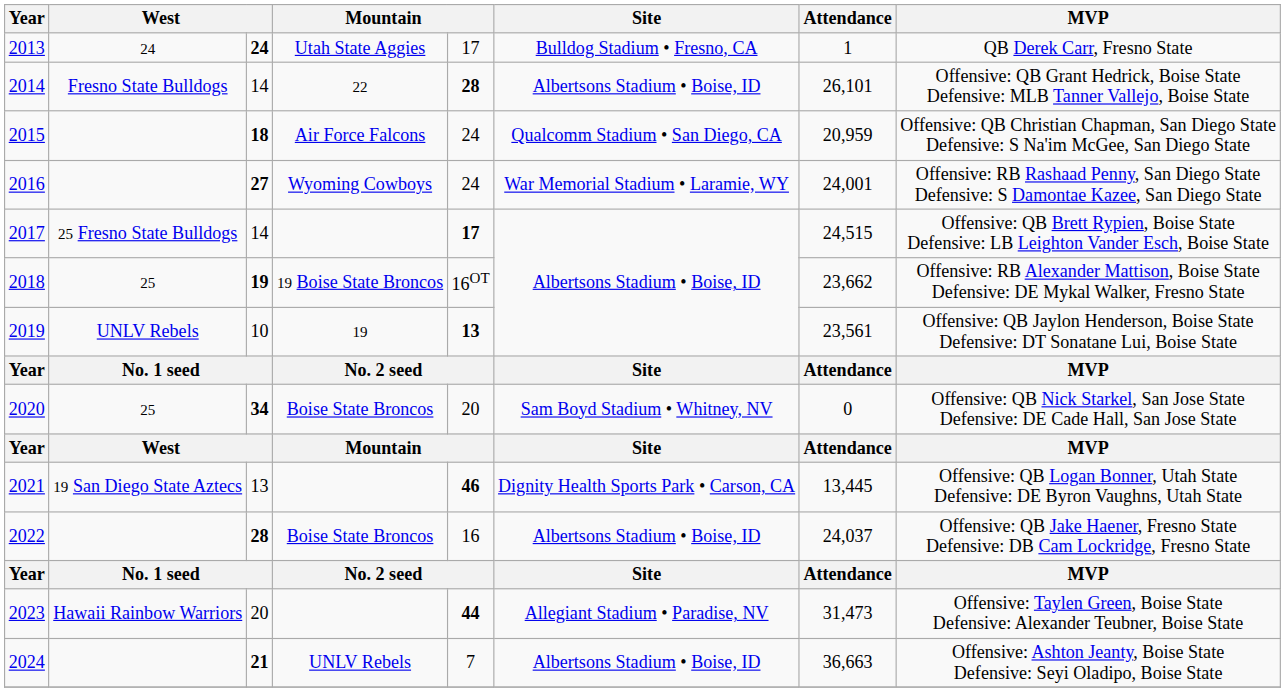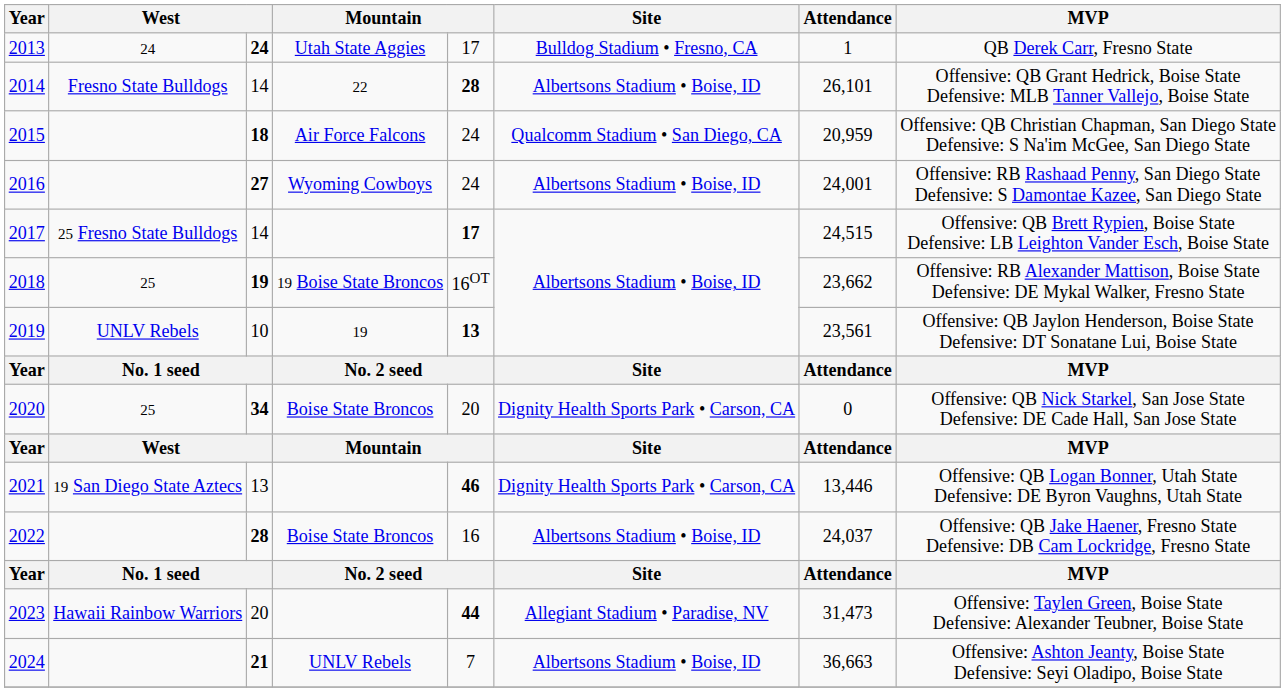 <table class="wikitable" style="text-align:center;">
 <tr>
 <th>Year</th>
 <th colspan=2>West</th>
 <th colspan=2>Mountain</th>
 <th>Site</th>
 <th>Attendance</th>
 <th>MVP</th>
 </tr>
 <tr>
 <td><a href='#'>2013</a></td>
 <td style=><small>24</small> <strong><a href='#'></a></strong></td>
 <td><strong>24</strong></td>
 <td><a href='#'>Utah State Aggies</a></td>
 <td>17</td>
 <td><a href='#'>Bulldog Stadium</a> • <a href='#'>Fresno, CA</a></td>
 <td>1</td>
 <td>QB <a href='#'>Derek Carr</a>, Fresno State</td>
 </tr>
 <tr>
 <td><a href='#'>2014</a></td>
 <td><a href='#'>Fresno State Bulldogs</a></td>
 <td>14</td>
 <td style=><small>22</small> <strong><a href='#'></a></strong></td>
 <td><strong>28</strong></td>
 <td><a href='#'>Albertsons Stadium</a> • <a href='#'>Boise, ID</a></td>
 <td>26,101</td>
 <td>Offensive: QB Grant Hedrick, Boise State<br>Defensive: MLB <a href='#'>Tanner Vallejo</a>, Boise State</td>
 </tr>
 <tr>
 <td><a href='#'>2015</a></td>
 <td style=><strong><a href='#'></a></strong></td>
 <td><strong>18</strong></td>
 <td><a href='#'>Air Force Falcons</a></td>
 <td>24</td>
 <td><a href='#'>Qualcomm Stadium</a> • <a href='#'>San Diego, CA</a></td>
 <td>20,959</td>
 <td>Offensive: QB Christian Chapman, San Diego State<br>Defensive: S Na'im McGee, San Diego State</td>
 </tr>
 <tr>
 <td><a href='#'>2016</a></td>
 <td style=><strong><a href='#'></a></strong></td>
 <td><strong>27</strong></td>
 <td><a href='#'>Wyoming Cowboys</a></td>
 <td>24</td>
-<td><a href='#'>War Memorial Stadium</a> • <a href='#'>Laramie, WY</a></td>
+<td><a href='#'>Albertsons Stadium</a> • <a href='#'>Boise, ID</a></td>
 <td>24,001</td>
 <td>Offensive: RB <a href='#'>Rashaad Penny</a>, San Diego State<br>Defensive: S <a href='#'>Damontae Kazee</a>, San Diego State</td>
 </tr>
 <tr>
 <td><a href='#'>2017</a></td>
 <td><small>25</small> <a href='#'>Fresno State Bulldogs</a></td>
 <td>14</td>
 <td style=><a href='#'></a></td>
 <td><strong>17</strong></td>
 <td rowspan=3><a href='#'>Albertsons Stadium</a> • <a href='#'>Boise, ID</a></td>
 <td>24,515</td>
 <td>Offensive: QB <a href='#'>Brett Rypien</a>, Boise State<br>Defensive: LB <a href='#'>Leighton Vander Esch</a>, Boise State</td>
 </tr>
 <tr>
 <td><a href='#'>2018</a></td>
 <td style=><small>25</small> <strong><a href='#'></a></strong></td>
 <td><strong>19</strong></td>
 <td><small>19</small> <a href='#'>Boise State Broncos</a></td>
 <td>16<sup>OT</sup></td>
 <td>23,662</td>
 <td>Offensive: RB <a href='#'>Alexander Mattison</a>, Boise State<br>Defensive: DE Mykal Walker, Fresno State</td>
 </tr>
 <tr>
 <td><a href='#'>2019</a></td>
 <td><a href='#'>UNLV Rebels</a></td>
 <td>10</td>
 <td style=><small>19</small> <strong><a href='#'></a></strong></td>
 <td><strong>13</strong></td>
 <td>23,561</td>
 <td>Offensive: QB Jaylon Henderson, Boise State<br>Defensive: DT Sonatane Lui, Boise State</td>
 </tr>
 <tr>
 <th>Year</th>
 <th colspan=2>No. 1 seed</th>
 <th colspan=2>No. 2 seed</th>
 <th>Site</th>
 <th>Attendance</th>
 <th>MVP</th>
 </tr>
 <tr>
 <td><a href='#'>2020</a></td>
 <td style=><small>25</small> <strong><a href='#'></a></strong></td>
 <td><strong>34</strong></td>
 <td><a href='#'>Boise State Broncos</a></td>
 <td>20</td>
-<td><a href='#'>Sam Boyd Stadium</a> • <a href='#'>Whitney, NV</a></td>
+<td><a href='#'>Dignity Health Sports Park</a> • <a href='#'>Carson, CA</a></td>
 <td>0</td>
 <td>Offensive: QB <a href='#'>Nick Starkel</a>, San Jose State<br>Defensive: DE Cade Hall, San Jose State</td>
 </tr>
 <tr>
 <th>Year</th>
 <th colspan=2>West</th>
 <th colspan=2>Mountain</th>
 <th>Site</th>
 <th>Attendance</th>
 <th>MVP</th>
 </tr>
 <tr>
 <td><a href='#'>2021</a></td>
 <td><small>19</small> <a href='#'>San Diego State Aztecs</a></td>
 <td>13</td>
 <td style=><a href='#'></a></td>
 <td><strong>46</strong></td>
 <td><a href='#'>Dignity Health Sports Park</a> • <a href='#'>Carson, CA</a></td>
-<td>13,445</td>
+<td>13,446</td>
 <td>Offensive: QB <a href='#'>Logan Bonner</a>, Utah State <br>Defensive: DE Byron Vaughns, Utah State</td>
 </tr>
 <tr>
 <td><a href='#'>2022</a></td>
 <td style=><a href='#'></a></td>
 <td><strong>28</strong></td>
 <td><a href='#'>Boise State Broncos</a></td>
 <td>16</td>
 <td><a href='#'>Albertsons Stadium</a> • <a href='#'>Boise, ID</a></td>
 <td>24,037</td>
 <td>Offensive: QB <a href='#'>Jake Haener</a>, Fresno State<br>Defensive: DB <a href='#'>Cam Lockridge</a>, Fresno State</td>
 </tr>
 <tr>
 <th>Year</th>
 <th colspan=2>No. 1 seed</th>
 <th colspan=2>No. 2 seed</th>
 <th>Site</th>
 <th>Attendance</th>
 <th>MVP</th>
 </tr>
 <tr>
 <td><a href='#'>2023</a></td>
 <td><a href='#'>Hawaii Rainbow Warriors</a></td>
 <td>20</td>
 <td style=><a href='#'></a></td>
 <td><strong>44</strong></td>
 <td><a href='#'>Allegiant Stadium</a> • <a href='#'>Paradise, NV</a></td>
 <td>31,473</td>
 <td>Offensive: <a href='#'>Taylen Green</a>, Boise State<br>Defensive: Alexander Teubner, Boise State</td>
 </tr>
 <tr>
 <td><a href='#'>2024</a></td>
 <td style=> <a href='#'></a></td>
 <td><strong>21</strong></td>
 <td> <a href='#'>UNLV Rebels</a></td>
 <td>7</td>
 <td><a href='#'>Albertsons Stadium</a> • <a href='#'>Boise, ID</a></td>
 <td>36,663</td>
 <td>Offensive: <a href='#'>Ashton Jeanty</a>, Boise State<br>Defensive: Seyi Oladipo, Boise State</td>
 </tr>
 <tr>
 </tr>
 </table>
